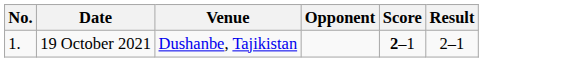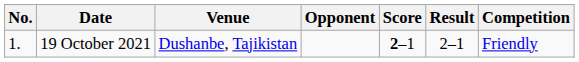 <table class="wikitable">
 <tr>
 <th>No.</th>
 <th>Date</th>
 <th>Venue</th>
 <th>Opponent</th>
 <th>Score</th>
 <th>Result</th>
+<th>Competition</th>
 </tr>
 <tr>
 <td>1.</td>
 <td>19 October 2021</td>
 <td><a href='#'>Dushanbe</a>, <a href='#'>Tajikistan</a></td>
 <td></td>
 <td align=center><strong>2</strong>–1</td>
 <td align=center>2–1</td>
+<td><a href='#'>Friendly</a></td>
 </tr>
 </table>
